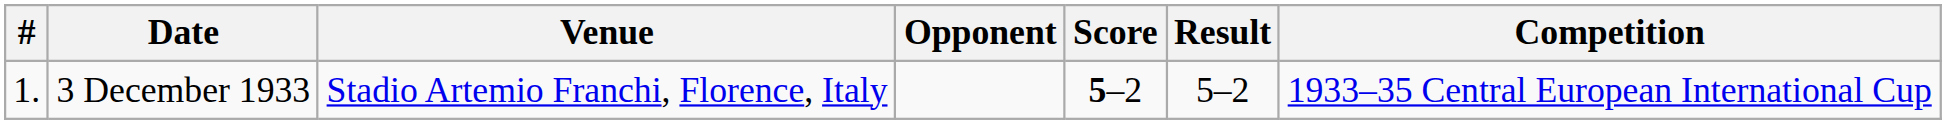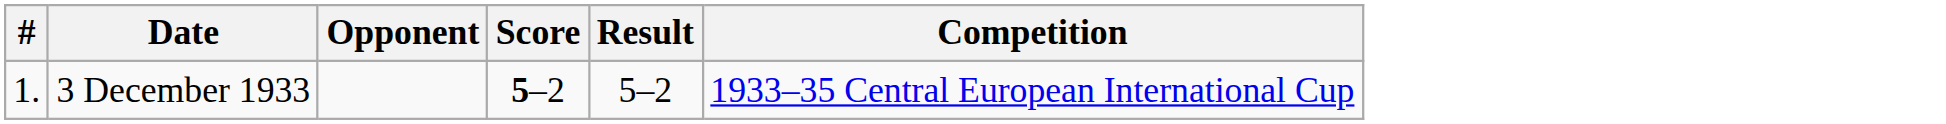 <table class="wikitable sortable" style="font-size:100%">
 <tr>
 <th>#</th>
 <th>Date</th>
-<th>Venue</th>
 <th>Opponent</th>
 <th>Score</th>
 <th>Result</th>
 <th>Competition</th>
 </tr>
 <tr>
 <td align=center>1.</td>
 <td>3 December 1933</td>
-<td><a href='#'>Stadio Artemio Franchi</a>, <a href='#'>Florence</a>, <a href='#'>Italy</a></td>
 <td></td>
 <td align=center><strong>5</strong>–2</td>
 <td align=center>5–2</td>
 <td><a href='#'>1933–35 Central European International Cup</a></td>
 </tr>
 </table>
